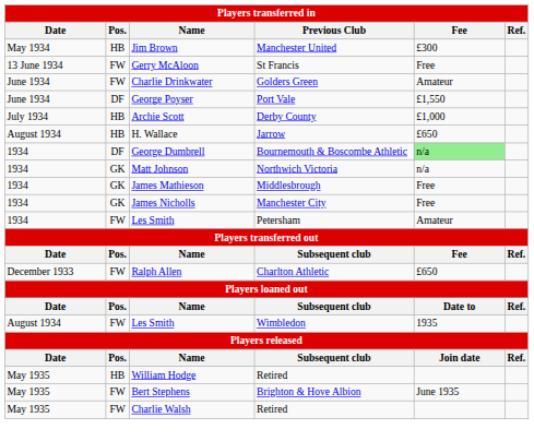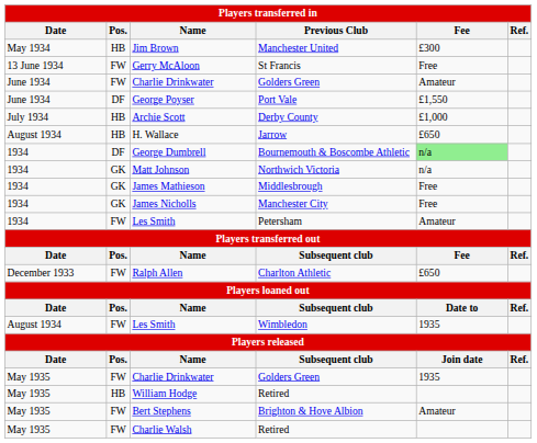 <table style="font-size:95%;" class="wikitable">
 <tr>
 <th style="background:#d00; color:white; text-align:center;" colspan="6">Players transferred in</th>
 </tr>
 <tr>
 <th style="width:140px;">Date</th>
 <th style="width:25px;">Pos.</th>
 <th style="width:175px;">Name</th>
 <th style="width:225px;">Previous Club</th>
 <th style="width:125px;">Fee</th>
 <th style="width:25px;">Ref.</th>
 </tr>
 <tr>
 <td>May 1934</td>
 <td style="text-align:center;">HB</td>
 <td> <a href='#'>Jim Brown</a></td>
 <td> <a href='#'>Manchester United</a></td>
 <td>£300</td>
 <td></td>
 </tr>
 <tr>
 <td>13 June 1934</td>
 <td style="text-align:center;">FW</td>
 <td> <a href='#'>Gerry McAloon</a></td>
 <td> St Francis</td>
 <td>Free</td>
 <td></td>
 </tr>
 <tr>
 <td>June 1934</td>
 <td style="text-align:center;">FW</td>
 <td> <a href='#'>Charlie Drinkwater</a></td>
 <td> <a href='#'>Golders Green</a></td>
 <td>Amateur</td>
 <td></td>
 </tr>
 <tr>
 <td>June 1934</td>
 <td style="text-align:center;">DF</td>
 <td> <a href='#'>George Poyser</a></td>
 <td> <a href='#'>Port Vale</a></td>
 <td>£1,550</td>
 <td></td>
 </tr>
 <tr>
 <td>July 1934</td>
 <td style="text-align:center;">HB</td>
 <td> <a href='#'>Archie Scott</a></td>
 <td> <a href='#'>Derby County</a></td>
 <td>£1,000</td>
 <td></td>
 </tr>
 <tr>
 <td>August 1934</td>
 <td style="text-align:center;">HB</td>
 <td>H. Wallace</td>
 <td> <a href='#'>Jarrow</a></td>
 <td>£650</td>
 <td></td>
 </tr>
 <tr>
 <td>1934</td>
 <td style="text-align:center;">DF</td>
 <td> <a href='#'>George Dumbrell</a></td>
 <td> <a href='#'>Bournemouth & Boscombe Athletic</a></td>
 <td style="background: lightgreen;">n/a</td>
 <td></td>
 </tr>
 <tr>
 <td>1934</td>
 <td style="text-align:center;">GK</td>
 <td> <a href='#'>Matt Johnson</a></td>
 <td> <a href='#'>Northwich Victoria</a></td>
 <td>n/a</td>
 <td></td>
 </tr>
 <tr>
 <td>1934</td>
 <td style="text-align:center;">GK</td>
 <td> <a href='#'>James Mathieson</a></td>
 <td> <a href='#'>Middlesbrough</a></td>
 <td>Free</td>
 <td></td>
 </tr>
 <tr>
 <td>1934</td>
 <td style="text-align:center;">GK</td>
 <td> <a href='#'>James Nicholls</a></td>
 <td> <a href='#'>Manchester City</a></td>
 <td>Free</td>
 <td></td>
 </tr>
 <tr>
 <td>1934</td>
 <td style="text-align:center;">FW</td>
 <td> <a href='#'>Les Smith</a></td>
 <td> Petersham</td>
 <td>Amateur</td>
 <td></td>
 </tr>
 <tr>
 <th style="background:#d00; color:white; text-align:center;" colspan="6">Players transferred out</th>
 </tr>
 <tr>
 <th>Date</th>
 <th>Pos.</th>
 <th>Name</th>
 <th>Subsequent club</th>
 <th>Fee</th>
 <th>Ref.</th>
 </tr>
 <tr>
 <td>December 1933</td>
 <td style="text-align:center;">FW</td>
 <td> <a href='#'>Ralph Allen</a></td>
 <td> <a href='#'>Charlton Athletic</a></td>
 <td>£650</td>
 <td></td>
 </tr>
 <tr>
 <th style="background:#d00; color:white; text-align:center;" colspan="6">Players loaned out</th>
 </tr>
 <tr>
 <th>Date</th>
 <th>Pos.</th>
 <th>Name</th>
 <th>Subsequent club</th>
 <th>Date to</th>
 <th>Ref.</th>
 </tr>
 <tr>
 <td>August 1934</td>
 <td style="text-align:center;">FW</td>
 <td> <a href='#'>Les Smith</a></td>
 <td> <a href='#'>Wimbledon</a></td>
 <td>1935</td>
 <td></td>
 </tr>
 <tr>
 <th style="background:#d00; color:white; text-align:center;" colspan="6">Players released</th>
 </tr>
 <tr>
 <th>Date</th>
 <th>Pos.</th>
 <th>Name</th>
 <th>Subsequent club</th>
 <th>Join date</th>
 <th>Ref.</th>
 </tr>
 <tr>
 <td>May 1935</td>
+<td style="text-align:center;">FW</td>
+<td> <a href='#'>Charlie Drinkwater</a></td>
+<td> <a href='#'>Golders Green</a></td>
+<td>1935</td>
+<td></td>
+</tr>
+<tr>
+<td>May 1935</td>
 <td style="text-align:center;">HB</td>
 <td> <a href='#'>William Hodge</a></td>
 <td>Retired</td>
 <td></td>
 <td></td>
 </tr>
 <tr>
 <td>May 1935</td>
 <td style="text-align:center;">FW</td>
 <td> <a href='#'>Bert Stephens</a></td>
 <td> <a href='#'>Brighton & Hove Albion</a></td>
-<td>June 1935</td>
+<td>Amateur</td>
 <td></td>
 </tr>
 <tr>
 <td>May 1935</td>
 <td style="text-align:center;">FW</td>
 <td> <a href='#'>Charlie Walsh</a></td>
 <td>Retired</td>
 <td></td>
 <td></td>
 </tr>
 </table>
